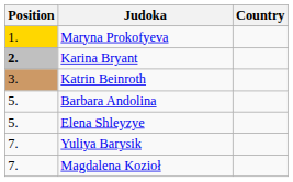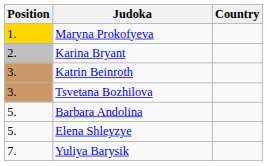 <table class=wikitable>
 <tr>
 <th width=10>Position</th>
 <th width=200>Judoka</th>
 <th width=10>Country</th>
 </tr>
 <tr>
 <td bgcolor=gold>1.</td>
 <td><a href='#'>Maryna Prokofyeva</a></td>
 <td></td>
 </tr>
 <tr>
-<td bgcolor="silver"><strong>2.</strong></td>
+<td bgcolor="silver">2.</td>
 <td><a href='#'>Karina Bryant</a></td>
 <td></td>
 </tr>
 <tr>
 <td bgcolor="CC9966">3.</td>
 <td><a href='#'>Katrin Beinroth</a></td>
+<td></td>
+</tr>
+<tr>
+<td bgcolor="CC9966">3.</td>
+<td><a href='#'>Tsvetana Bozhilova</a></td>
 <td></td>
 </tr>
 <tr>
 <td>5.</td>
 <td><a href='#'>Barbara Andolina</a></td>
 <td></td>
 </tr>
 <tr>
 <td>5.</td>
 <td><a href='#'>Elena Shleyzye</a></td>
 <td></td>
 </tr>
 <tr>
 <td>7.</td>
 <td><a href='#'>Yuliya Barysik</a></td>
 <td></td>
 </tr>
-<tr>
-<td>7.</td>
-<td><a href='#'>Magdalena Kozioł</a></td>
-<td></td>
-</tr>
 </table>
